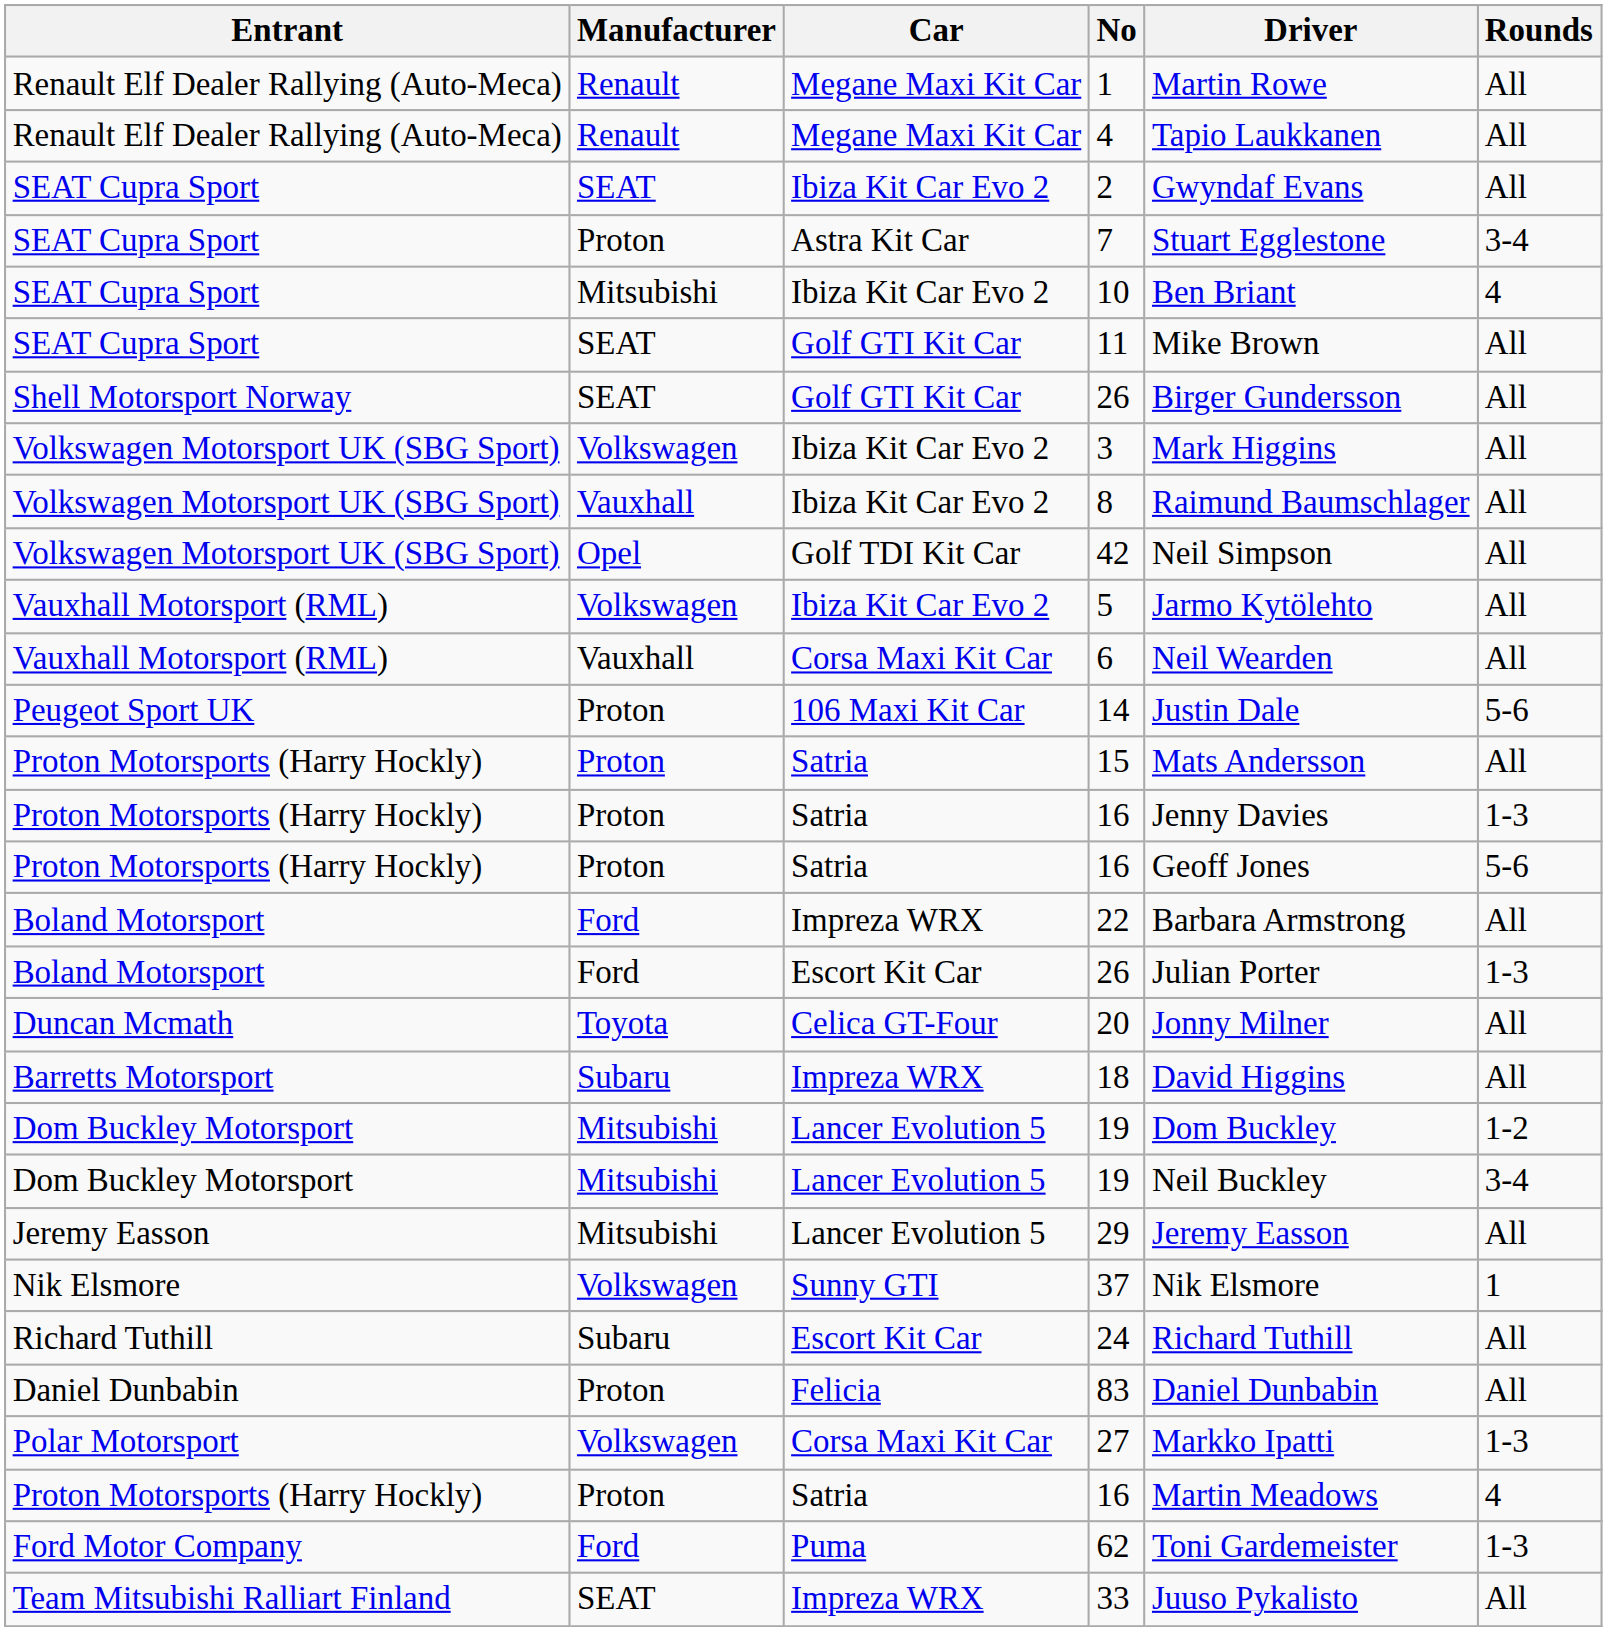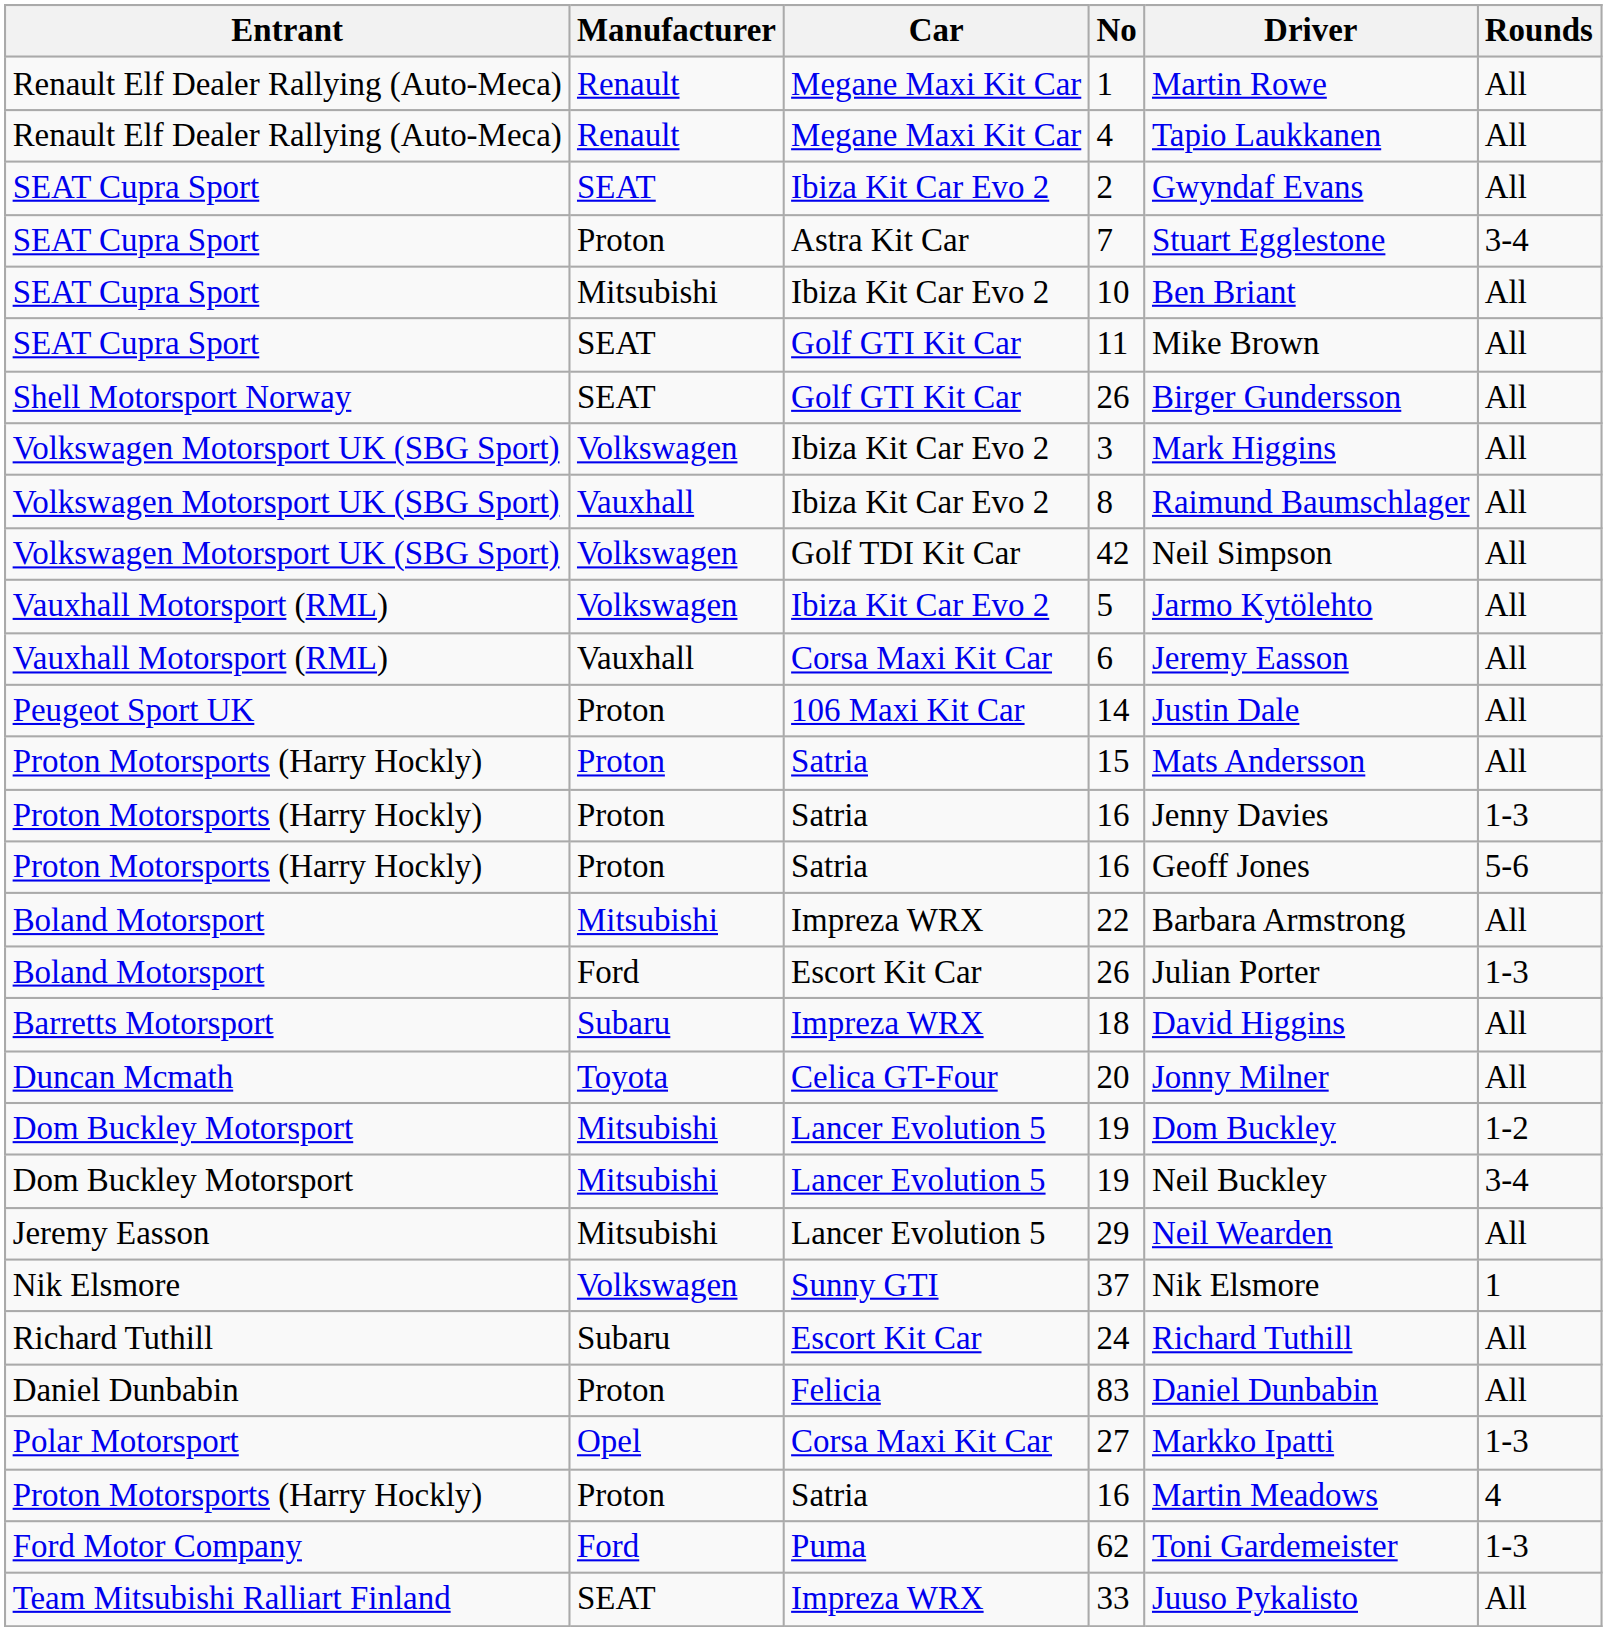 <table class="wikitable">
 <tr>
 <th>Entrant</th>
 <th>Manufacturer</th>
 <th>Car</th>
 <th>No</th>
 <th>Driver</th>
 <th>Rounds</th>
 </tr>
 <tr>
 <td>Renault Elf Dealer Rallying (Auto-Meca)</td>
 <td><a href='#'>Renault</a></td>
 <td><a href='#'>Megane Maxi Kit Car</a></td>
 <td>1</td>
 <td><a href='#'>Martin Rowe</a></td>
 <td>All</td>
 </tr>
 <tr>
 <td>Renault Elf Dealer Rallying (Auto-Meca)</td>
 <td><a href='#'>Renault</a></td>
 <td><a href='#'>Megane Maxi Kit Car</a></td>
 <td>4</td>
 <td><a href='#'>Tapio Laukkanen</a></td>
 <td>All</td>
 </tr>
 <tr>
 <td><a href='#'>SEAT Cupra Sport</a></td>
 <td><a href='#'>SEAT</a></td>
 <td><a href='#'>Ibiza Kit Car Evo 2</a></td>
 <td>2</td>
 <td><a href='#'>Gwyndaf Evans</a></td>
 <td>All</td>
 </tr>
 <tr>
 <td><a href='#'>SEAT Cupra Sport</a></td>
 <td>Proton</td>
 <td>Astra Kit Car</td>
 <td>7</td>
 <td><a href='#'>Stuart Egglestone</a></td>
 <td>3-4</td>
 </tr>
 <tr>
 <td><a href='#'>SEAT Cupra Sport</a></td>
 <td>Mitsubishi</td>
 <td>Ibiza Kit Car Evo 2</td>
 <td>10</td>
 <td><a href='#'>Ben Briant</a></td>
-<td>4</td>
+<td>All</td>
 </tr>
 <tr>
 <td><a href='#'>SEAT Cupra Sport</a></td>
 <td>SEAT</td>
 <td><a href='#'>Golf GTI Kit Car</a></td>
 <td>11</td>
 <td>Mike Brown</td>
 <td>All</td>
 </tr>
 <tr>
 <td><a href='#'>Shell Motorsport Norway</a></td>
 <td>SEAT</td>
 <td><a href='#'>Golf GTI Kit Car</a></td>
 <td>26</td>
 <td><a href='#'>Birger Gundersson</a></td>
 <td>All</td>
 </tr>
 <tr>
 <td><a href='#'>Volkswagen Motorsport UK (SBG Sport)</a></td>
 <td><a href='#'>Volkswagen</a></td>
 <td>Ibiza Kit Car Evo 2</td>
 <td>3</td>
 <td><a href='#'>Mark Higgins</a></td>
 <td>All</td>
 </tr>
 <tr>
 <td><a href='#'>Volkswagen Motorsport UK (SBG Sport)</a></td>
 <td><a href='#'>Vauxhall</a></td>
 <td>Ibiza Kit Car Evo 2</td>
 <td>8</td>
 <td><a href='#'>Raimund Baumschlager</a></td>
 <td>All</td>
 </tr>
 <tr>
 <td><a href='#'>Volkswagen Motorsport UK (SBG Sport)</a></td>
-<td><a href='#'>Opel</a></td>
+<td><a href='#'>Volkswagen</a></td>
 <td>Golf TDI Kit Car</td>
 <td>42</td>
 <td>Neil Simpson</td>
 <td>All</td>
 </tr>
 <tr>
 <td><a href='#'>Vauxhall Motorsport</a> (<a href='#'>RML</a>)</td>
 <td><a href='#'>Volkswagen</a></td>
 <td><a href='#'>Ibiza Kit Car Evo 2</a></td>
 <td>5</td>
 <td><a href='#'>Jarmo  Kytölehto</a></td>
 <td>All</td>
 </tr>
 <tr>
 <td><a href='#'>Vauxhall Motorsport</a> (<a href='#'>RML</a>)</td>
 <td>Vauxhall</td>
 <td><a href='#'>Corsa Maxi Kit Car</a></td>
 <td>6</td>
-<td><a href='#'>Neil Wearden</a></td>
+<td><a href='#'>Jeremy Easson</a></td>
 <td>All</td>
 </tr>
 <tr>
 <td><a href='#'>Peugeot Sport UK</a></td>
 <td>Proton</td>
 <td><a href='#'>106 Maxi Kit Car</a></td>
 <td>14</td>
 <td><a href='#'>Justin Dale</a></td>
-<td>5-6</td>
+<td>All</td>
 </tr>
 <tr>
 <td><a href='#'>Proton Motorsports</a> (Harry Hockly)</td>
 <td><a href='#'>Proton</a></td>
 <td><a href='#'>Satria</a></td>
 <td>15</td>
 <td><a href='#'>Mats Andersson</a></td>
 <td>All</td>
 </tr>
 <tr>
 <td><a href='#'>Proton Motorsports</a> (Harry Hockly)</td>
 <td>Proton</td>
 <td>Satria</td>
 <td>16</td>
 <td>Jenny Davies</td>
 <td>1-3</td>
 </tr>
 <tr>
 <td><a href='#'>Proton Motorsports</a> (Harry Hockly)</td>
 <td>Proton</td>
 <td>Satria</td>
 <td>16</td>
 <td>Geoff Jones</td>
 <td>5-6</td>
 </tr>
 <tr>
 <td><a href='#'>Boland Motorsport</a></td>
-<td><a href='#'>Ford</a></td>
+<td><a href='#'>Mitsubishi</a></td>
 <td>Impreza WRX</td>
 <td>22</td>
 <td>Barbara Armstrong</td>
 <td>All</td>
 </tr>
 <tr>
 <td><a href='#'>Boland Motorsport</a></td>
 <td>Ford</td>
 <td>Escort Kit Car</td>
 <td>26</td>
 <td>Julian Porter</td>
 <td>1-3</td>
 </tr>
 <tr>
+<td><a href='#'>Barretts Motorsport</a></td>
+<td><a href='#'>Subaru</a></td>
+<td><a href='#'>Impreza WRX</a></td>
+<td>18</td>
+<td><a href='#'>David Higgins</a></td>
+<td>All</td>
+</tr>
+<tr>
 <td><a href='#'>Duncan Mcmath</a></td>
 <td><a href='#'>Toyota</a></td>
 <td><a href='#'>Celica GT-Four</a></td>
 <td>20</td>
 <td><a href='#'>Jonny Milner</a></td>
-<td>All</td>
-</tr>
-<tr>
-<td><a href='#'>Barretts Motorsport</a></td>
-<td><a href='#'>Subaru</a></td>
-<td><a href='#'>Impreza WRX</a></td>
-<td>18</td>
-<td><a href='#'>David Higgins</a></td>
 <td>All</td>
 </tr>
 <tr>
 <td><a href='#'>Dom Buckley Motorsport</a></td>
 <td><a href='#'>Mitsubishi</a></td>
 <td><a href='#'>Lancer Evolution 5</a></td>
 <td>19</td>
 <td><a href='#'>Dom Buckley</a></td>
 <td>1-2</td>
 </tr>
 <tr>
 <td>Dom Buckley Motorsport</td>
 <td><a href='#'>Mitsubishi</a></td>
 <td><a href='#'>Lancer Evolution 5</a></td>
 <td>19</td>
 <td>Neil Buckley</td>
 <td>3-4</td>
 </tr>
 <tr>
 <td>Jeremy Easson</td>
 <td>Mitsubishi</td>
 <td>Lancer Evolution 5</td>
 <td>29</td>
-<td><a href='#'>Jeremy Easson</a></td>
+<td><a href='#'>Neil Wearden</a></td>
 <td>All</td>
 </tr>
 <tr>
 <td>Nik Elsmore</td>
 <td><a href='#'>Volkswagen</a></td>
 <td><a href='#'>Sunny GTI</a></td>
 <td>37</td>
 <td>Nik Elsmore</td>
 <td>1</td>
 </tr>
 <tr>
 <td>Richard Tuthill</td>
 <td>Subaru</td>
 <td><a href='#'>Escort Kit Car</a></td>
 <td>24</td>
 <td><a href='#'>Richard Tuthill</a></td>
 <td>All</td>
 </tr>
 <tr>
 <td>Daniel Dunbabin</td>
 <td>Proton</td>
 <td><a href='#'>Felicia</a></td>
 <td>83</td>
 <td><a href='#'>Daniel Dunbabin</a></td>
 <td>All</td>
 </tr>
 <tr>
 <td><a href='#'>Polar Motorsport</a></td>
-<td><a href='#'>Volkswagen</a></td>
+<td><a href='#'>Opel</a></td>
 <td><a href='#'>Corsa Maxi Kit Car</a></td>
 <td>27</td>
 <td><a href='#'>Markko Ipatti</a></td>
 <td>1-3</td>
 </tr>
 <tr>
 <td><a href='#'>Proton Motorsports</a> (Harry Hockly)</td>
 <td>Proton</td>
 <td>Satria</td>
 <td>16</td>
 <td><a href='#'>Martin Meadows</a></td>
 <td>4</td>
 </tr>
 <tr>
 <td><a href='#'>Ford Motor Company</a></td>
 <td><a href='#'>Ford</a></td>
 <td><a href='#'>Puma</a></td>
 <td>62</td>
 <td><a href='#'>Toni Gardemeister</a></td>
 <td>1-3</td>
 </tr>
 <tr>
 <td><a href='#'>Team Mitsubishi Ralliart Finland</a></td>
 <td>SEAT</td>
 <td><a href='#'>Impreza WRX</a></td>
 <td>33</td>
 <td><a href='#'>Juuso Pykalisto</a></td>
 <td>All</td>
 </tr>
 </table>
